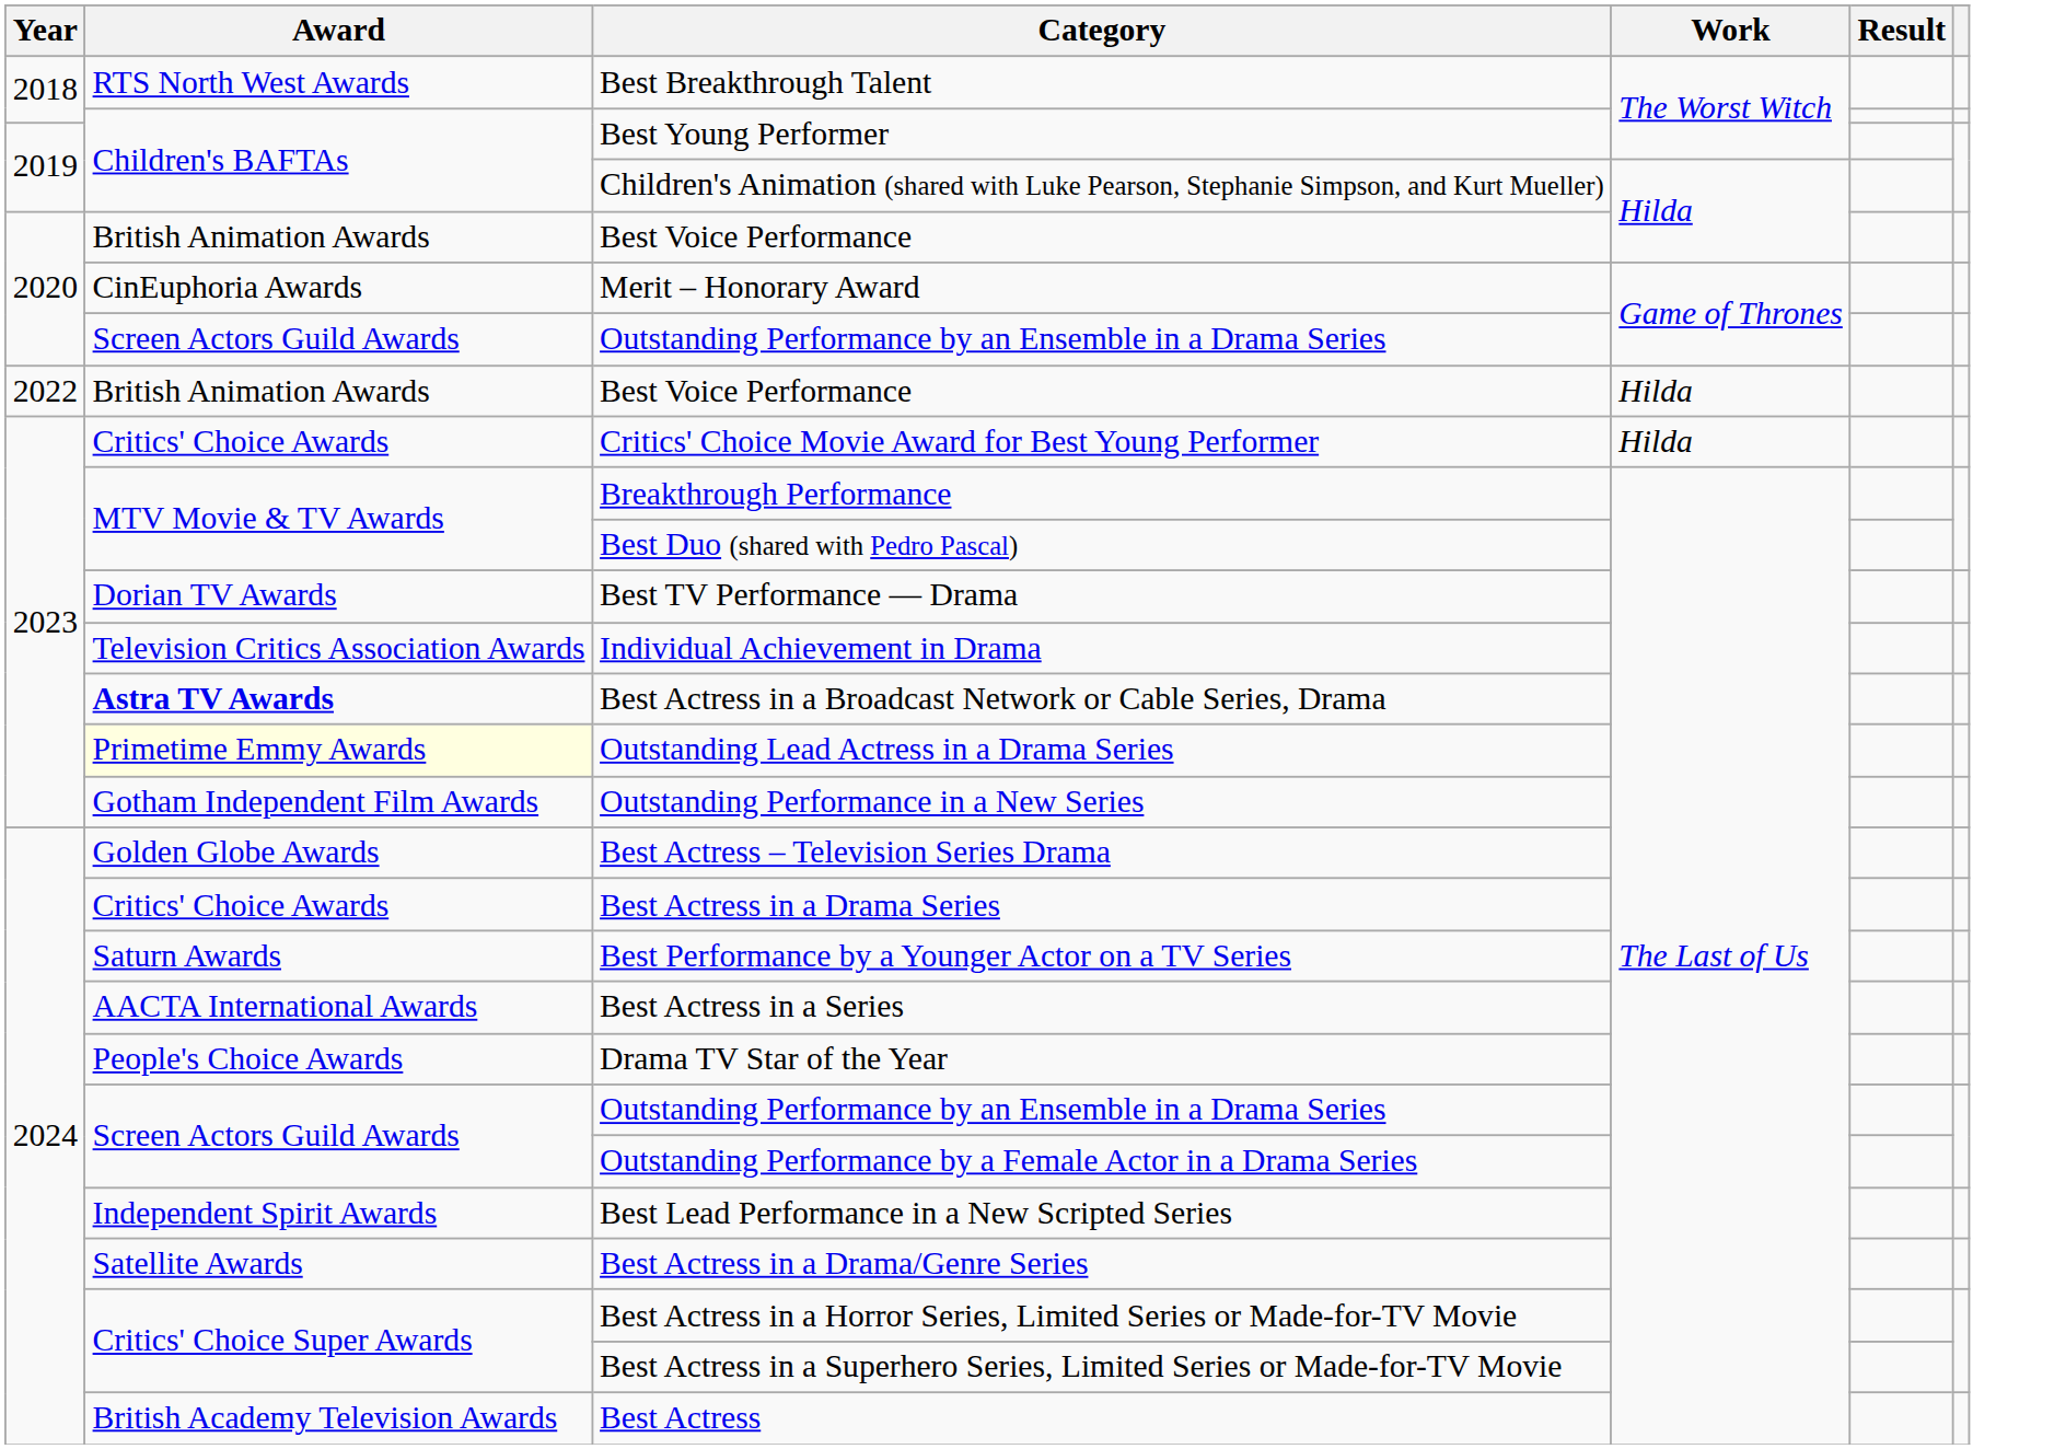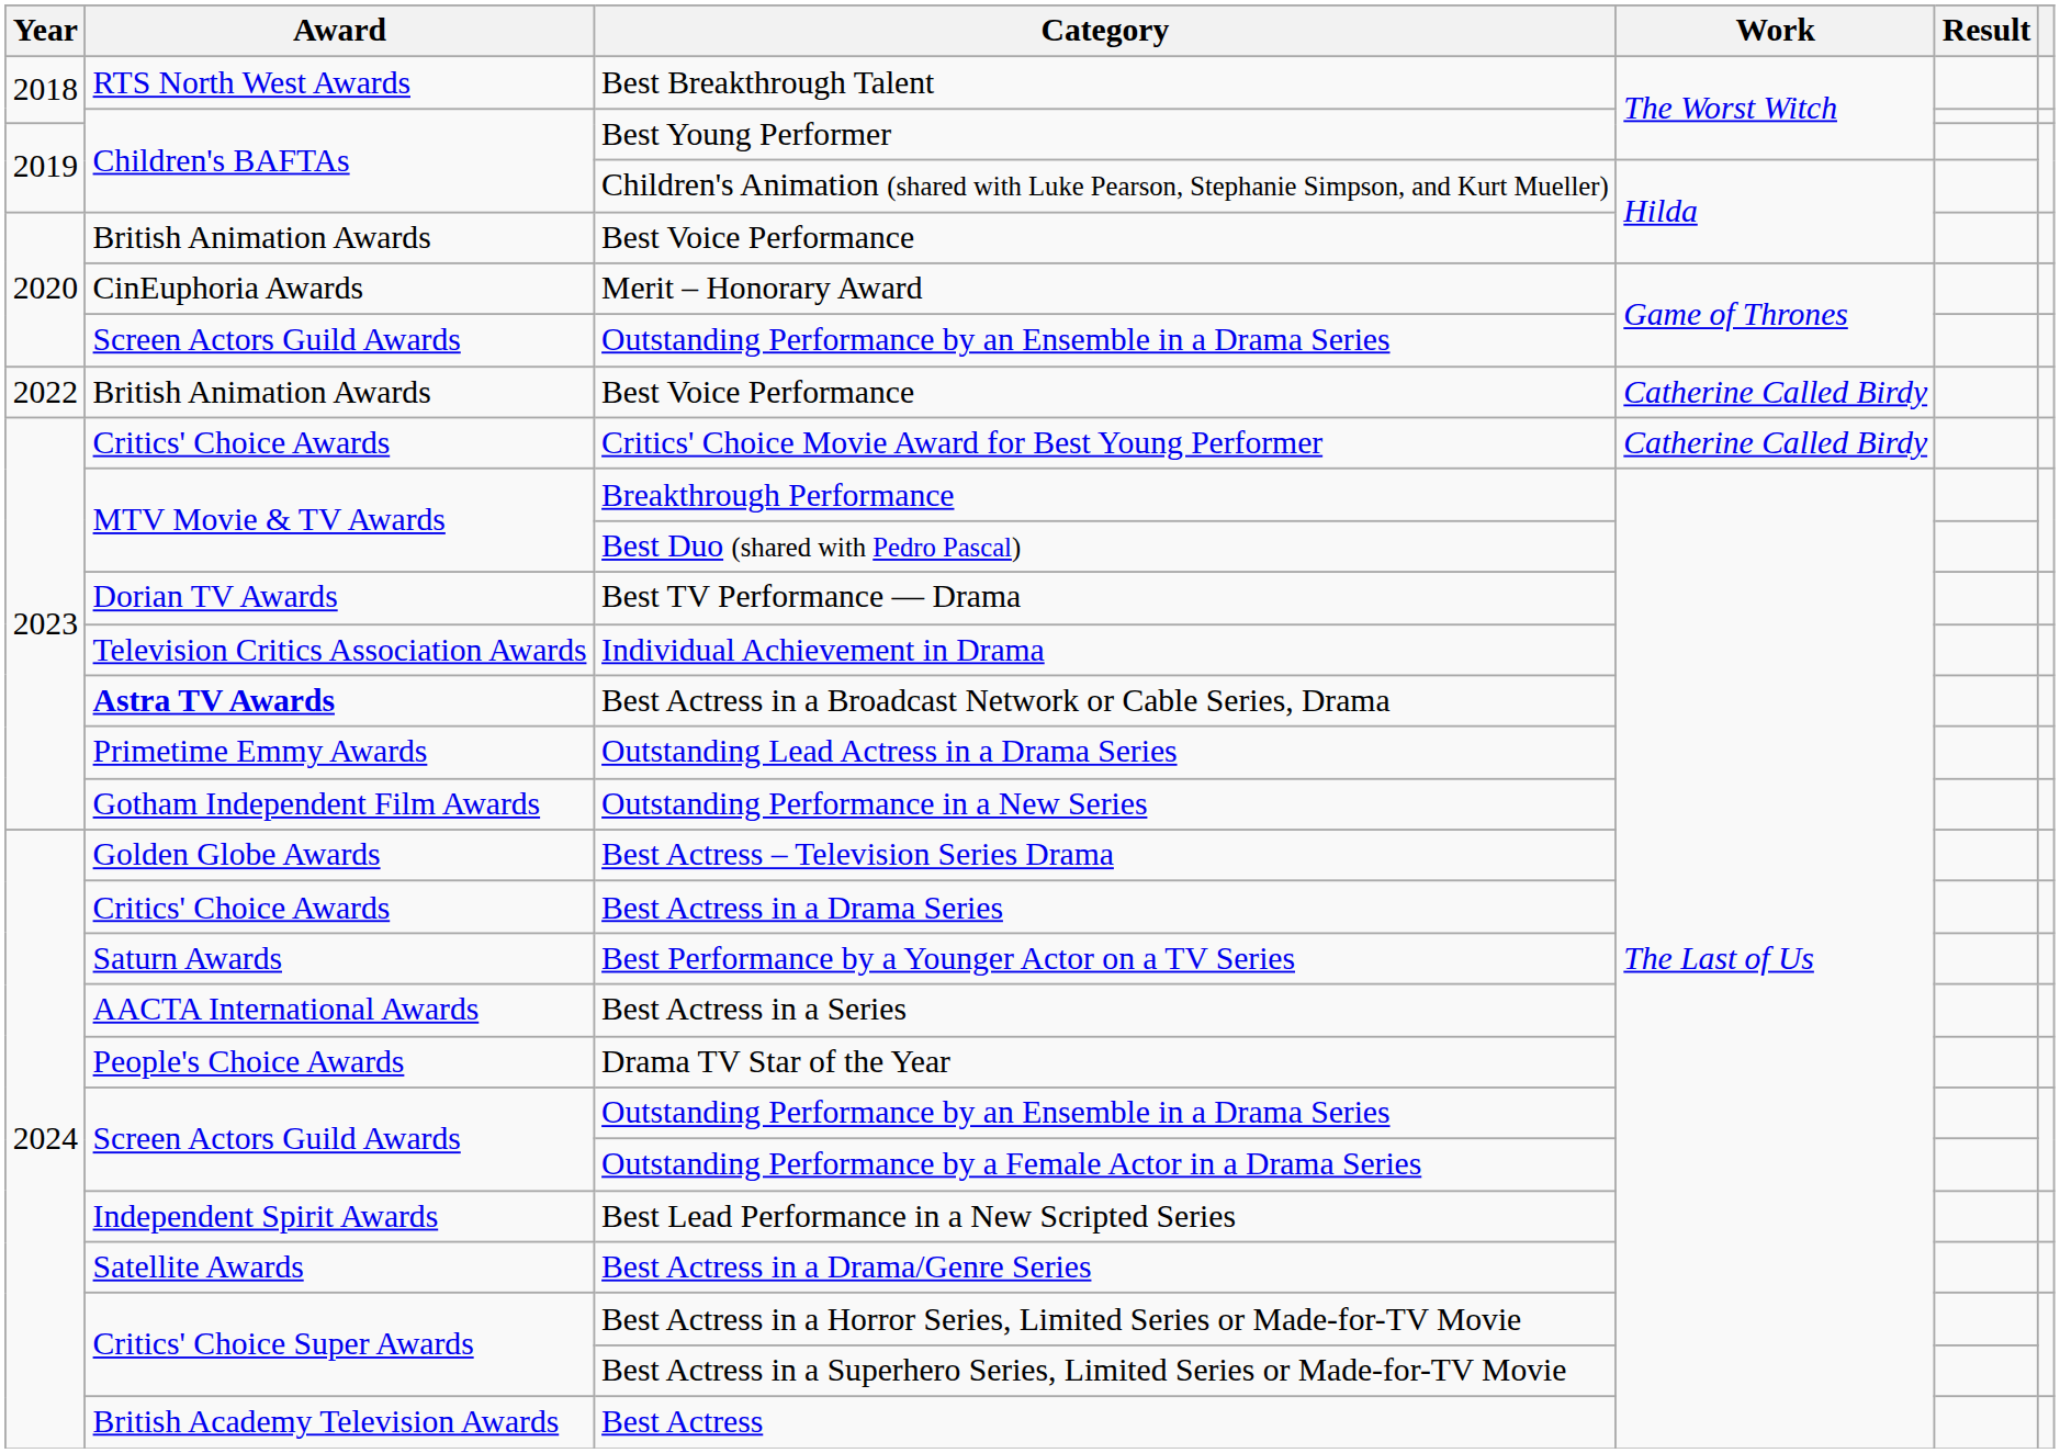 <table class="wikitable sortable">
 <tr>
 <th>Year</th>
 <th>Award</th>
 <th>Category</th>
 <th>Work</th>
 <th>Result</th>
 <th class="unsortable"></th>
 </tr>
 <tr>
 <td rowspan=2>2018</td>
 <td><a href='#'>RTS North West Awards</a></td>
 <td>Best Breakthrough Talent</td>
 <td rowspan="3"><em><a href='#'>The Worst Witch</a></em></td>
 <td></td>
 <td></td>
 </tr>
 <tr>
 <td rowspan="3"><a href='#'>Children's BAFTAs</a></td>
 <td rowspan="2">Best Young Performer</td>
 <td></td>
 <td align="center"></td>
 </tr>
 <tr>
 <td rowspan="2">2019</td>
 <td></td>
 <td rowspan="2" align="center"></td>
 </tr>
 <tr>
 <td>Children's Animation <small>(shared with Luke Pearson, Stephanie Simpson, and Kurt Mueller)</small></td>
 <td rowspan="2"><em><a href='#'>Hilda</a></em></td>
 <td></td>
 </tr>
 <tr>
 <td rowspan="3">2020</td>
 <td>British Animation Awards</td>
 <td>Best Voice Performance</td>
 <td></td>
 <td align="center"></td>
 </tr>
 <tr>
 <td>CinEuphoria Awards</td>
 <td>Merit – Honorary Award </td>
 <td rowspan="2"><em><a href='#'>Game of Thrones</a></em></td>
 <td></td>
 <td align="center"></td>
 </tr>
 <tr>
 <td><a href='#'>Screen Actors Guild Awards</a></td>
 <td><a href='#'>Outstanding Performance by an Ensemble in a Drama Series</a></td>
 <td></td>
 <td align="center"></td>
 </tr>
 <tr>
 <td>2022</td>
 <td>British Animation Awards</td>
 <td>Best Voice Performance</td>
-<td><em>Hilda</em></td>
+<td><em><a href='#'>Catherine Called Birdy</a></em></td>
 <td></td>
 <td align="center"></td>
 </tr>
 <tr>
 <td rowspan="8">2023</td>
 <td><a href='#'>Critics' Choice Awards</a></td>
 <td><a href='#'>Critics' Choice Movie Award for Best Young Performer</a></td>
-<td><em>Hilda</em></td>
+<td><em><a href='#'>Catherine Called Birdy</a></em></td>
 <td></td>
 <td align="center"></td>
 </tr>
 <tr>
 <td rowspan="2"><a href='#'>MTV Movie & TV Awards</a></td>
 <td><a href='#'>Breakthrough Performance</a></td>
 <td rowspan="19"><em><a href='#'>The Last of Us</a></em></td>
 <td></td>
 <td rowspan="2" align="center"></td>
 </tr>
 <tr>
 <td><a href='#'>Best Duo</a> <small>(shared with <a href='#'>Pedro Pascal</a>)</small></td>
 <td></td>
 </tr>
 <tr>
 <td><a href='#'>Dorian TV Awards</a></td>
 <td>Best TV Performance — Drama</td>
 <td></td>
 <td align="center"></td>
 </tr>
 <tr>
 <td><a href='#'>Television Critics Association Awards</a></td>
 <td><a href='#'>Individual Achievement in Drama</a></td>
 <td></td>
 <td align="center"></td>
 </tr>
 <tr>
 <td><strong><a href='#'>Astra TV Awards</a></strong></td>
 <td>Best Actress in a Broadcast Network or Cable Series, Drama</td>
 <td></td>
 <td align="center"></td>
 </tr>
 <tr>
-<td style="background: lightyellow;"><a href='#'>Primetime Emmy Awards</a></td>
+<td><a href='#'>Primetime Emmy Awards</a></td>
 <td><a href='#'>Outstanding Lead Actress in a Drama Series</a></td>
 <td></td>
 <td align="center"></td>
 </tr>
 <tr>
 <td><a href='#'>Gotham Independent Film Awards</a></td>
 <td><a href='#'>Outstanding Performance in a New Series</a></td>
 <td></td>
 <td align="center"></td>
 </tr>
 <tr>
 <td rowspan="12">2024</td>
 <td><a href='#'>Golden Globe Awards</a></td>
 <td><a href='#'>Best Actress – Television Series Drama</a></td>
 <td></td>
 <td align="center"></td>
 </tr>
 <tr>
 <td><a href='#'>Critics' Choice Awards</a></td>
 <td><a href='#'>Best Actress in a Drama Series</a></td>
 <td></td>
 <td align="center"></td>
 </tr>
 <tr>
 <td><a href='#'>Saturn Awards</a></td>
 <td><a href='#'>Best Performance by a Younger Actor on a TV Series</a></td>
 <td></td>
 <td align="center"></td>
 </tr>
 <tr>
 <td><a href='#'>AACTA International Awards</a></td>
 <td>Best Actress in a Series</td>
 <td></td>
 <td align="center"></td>
 </tr>
 <tr>
 <td><a href='#'>People's Choice Awards</a></td>
 <td>Drama TV Star of the Year</td>
 <td></td>
 <td align="center"></td>
 </tr>
 <tr>
 <td rowspan="2"><a href='#'>Screen Actors Guild Awards</a></td>
 <td><a href='#'>Outstanding Performance by an Ensemble in a Drama Series</a></td>
 <td></td>
 <td rowspan="2" align="center"></td>
 </tr>
 <tr>
 <td><a href='#'>Outstanding Performance by a Female Actor in a Drama Series</a></td>
 <td></td>
 </tr>
 <tr>
 <td><a href='#'>Independent Spirit Awards</a></td>
 <td>Best Lead Performance in a New Scripted Series</td>
 <td></td>
 <td align="center"></td>
 </tr>
 <tr>
 <td><a href='#'>Satellite Awards</a></td>
 <td><a href='#'>Best Actress in a Drama/Genre Series</a></td>
 <td></td>
 <td align="center"></td>
 </tr>
 <tr>
 <td rowspan="2"><a href='#'>Critics' Choice Super Awards</a></td>
 <td>Best Actress in a Horror Series, Limited Series or Made-for-TV Movie</td>
 <td></td>
 <td rowspan="2" align="center"></td>
 </tr>
 <tr>
 <td>Best Actress in a Superhero Series, Limited Series or Made-for-TV Movie</td>
 <td></td>
 </tr>
 <tr>
 <td><a href='#'>British Academy Television Awards</a></td>
 <td><a href='#'>Best Actress</a></td>
 <td></td>
 <td align="center"></td>
 </tr>
 </table>
